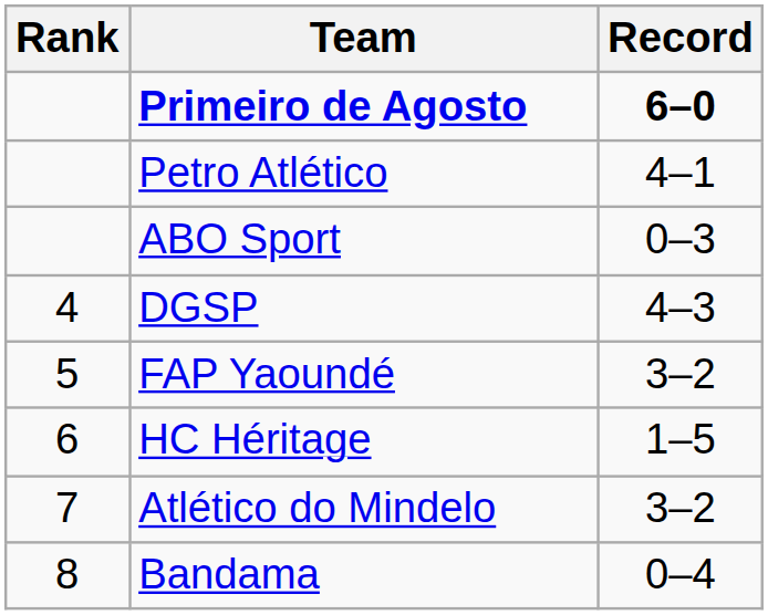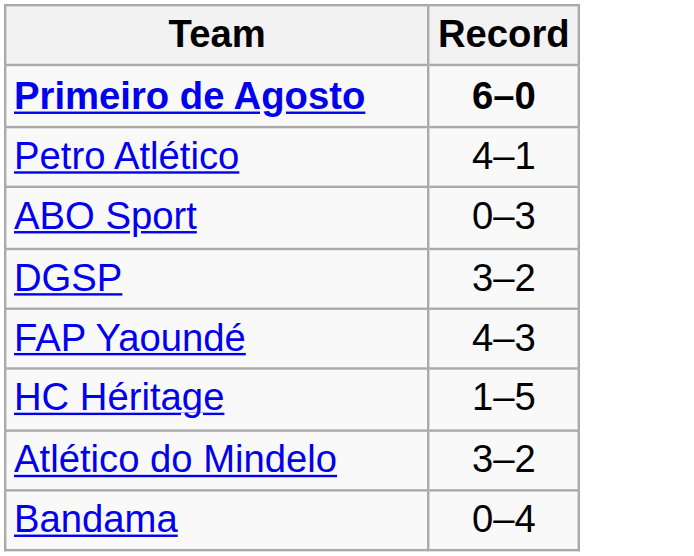 <table class=wikitable style="text-align:center;">
 <tr>
-<th>Rank</th>
 <th width=170>Team</th>
 <th>Record</th>
 </tr>
 <tr>
-<td></td>
 <td align=left> <strong><a href='#'>Primeiro de Agosto</a></strong></td>
 <td><strong>6–0</strong></td>
 </tr>
 <tr>
-<td></td>
 <td align=left> <a href='#'>Petro Atlético</a></td>
 <td>4–1</td>
 </tr>
 <tr>
-<td></td>
 <td align=left> <a href='#'>ABO Sport</a></td>
 <td>0–3</td>
 </tr>
 <tr>
-<td>4</td>
 <td align=left> <a href='#'>DGSP</a></td>
+<td>3–2</td>
+</tr>
+<tr>
+<td align=left> <a href='#'>FAP Yaoundé</a></td>
 <td>4–3</td>
 </tr>
 <tr>
-<td>5</td>
-<td align=left> <a href='#'>FAP Yaoundé</a></td>
-<td>3–2</td>
-</tr>
-<tr>
-<td>6</td>
 <td align=left> <a href='#'>HC Héritage</a></td>
 <td>1–5</td>
 </tr>
 <tr>
-<td>7</td>
 <td align=left> <a href='#'>Atlético do Mindelo</a></td>
 <td>3–2</td>
 </tr>
 <tr>
-<td>8</td>
 <td align=left> <a href='#'>Bandama</a></td>
 <td>0–4</td>
 </tr>
 </table>
